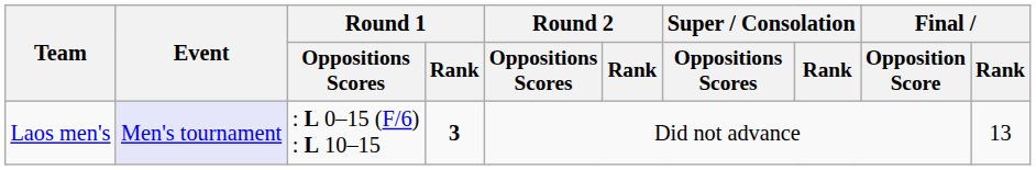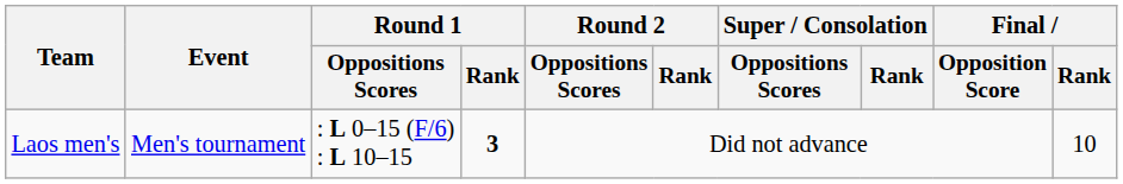 <table class=wikitable style="font-size:90%; text-align:center;">
 <tr>
 <th rowspan=2>Team</th>
 <th rowspan=2>Event</th>
 <th colspan=2>Round 1</th>
 <th colspan=2>Round 2</th>
 <th colspan=2>Super / Consolation</th>
 <th colspan=2>Final / </th>
 </tr>
 <tr style=font-size:95%>
 <th>Oppositions<br>Scores</th>
 <th>Rank</th>
 <th>Oppositions<br>Scores</th>
 <th>Rank</th>
 <th>Oppositions<br>Scores</th>
 <th>Rank</th>
 <th>Opposition<br>Score</th>
 <th>Rank</th>
 </tr>
 <tr>
 <td align=left><a href='#'>Laos men's</a></td>
-<td align=left style="background: lavender;"><a href='#'>Men's tournament</a></td>
+<td align=left><a href='#'>Men's tournament</a></td>
 <td align=left>: <strong>L</strong> 0–15 (<a href='#'>F/6</a>)<br>: <strong>L</strong> 10–15</td>
 <td><strong>3</strong></td>
 <td colspan=5>Did not advance</td>
-<td>13</td>
+<td>10</td>
 </tr>
 </table>
